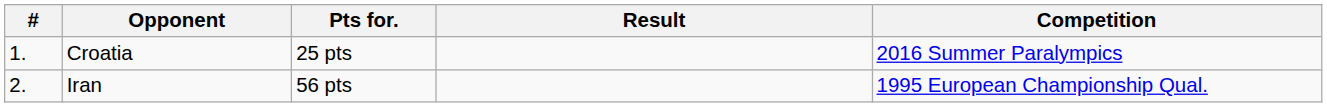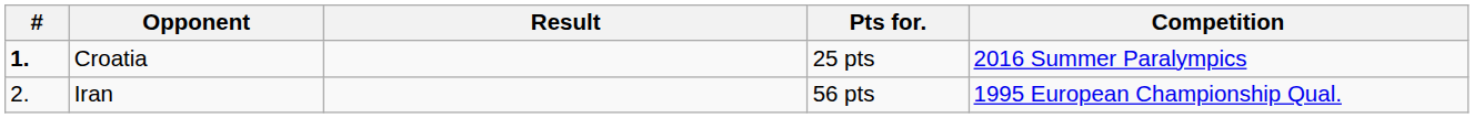 <table class="wikitable" style="width:65%;">
 <tr>
 <th width="10">#</th>
 <th width="65">Opponent</th>
+<th style="width:150px;">Result</th>
 <th width="45">Pts for.</th>
-<th style="width:150px;">Result</th>
 <th style="width:155px;">Competition</th>
 </tr>
 <tr>
-<td>1.</td>
+<td><strong>1.</strong></td>
 <td> Croatia</td>
+<td></td>
 <td>25 pts</td>
-<td></td>
 <td><a href='#'>2016 Summer Paralympics</a></td>
 </tr>
 <tr>
 <td>2.</td>
 <td> Iran</td>
+<td></td>
 <td>56 pts</td>
-<td></td>
 <td><a href='#'>1995 European Championship Qual.</a></td>
 </tr>
 </table>
